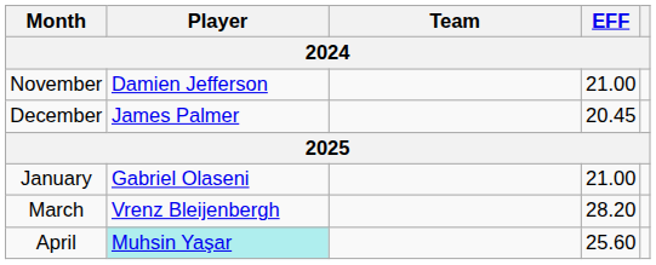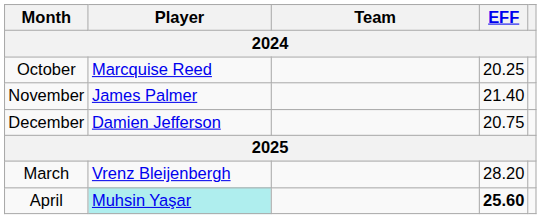 <table class="wikitable sortable" style="text-align:center;">
 <tr>
 <th>Month</th>
 <th width=170>Player</th>
 <th width=195>Team</th>
 <th><a href='#'>EFF</a></th>
 <th></th>
 </tr>
 <tr>
 <th colspan=5>2024</th>
 </tr>
 <tr>
+<td>October</td>
+<td align=left> <a href='#'>Marcquise Reed</a></td>
+<td align=left></td>
+<td>20.25</td>
+<td></td>
+</tr>
+<tr>
 <td>November</td>
-<td align=left> <a href='#'>Damien Jefferson</a></td>
+<td align=left> <a href='#'>James Palmer</a></td>
 <td align=left></td>
-<td>21.00</td>
+<td>21.40</td>
 <td></td>
 </tr>
 <tr>
 <td>December</td>
-<td align=left> <a href='#'>James Palmer</a></td>
+<td align=left> <a href='#'>Damien Jefferson</a></td>
 <td align=left></td>
-<td>20.45</td>
+<td>20.75</td>
 <td></td>
 </tr>
 <tr>
 <th colspan=5>2025</th>
-</tr>
-<tr>
-<td>January</td>
-<td align=left> <a href='#'>Gabriel Olaseni</a></td>
-<td align=left></td>
-<td>21.00</td>
-<td></td>
 </tr>
 <tr>
 <td>March</td>
 <td align=left> <a href='#'>Vrenz Bleijenbergh</a></td>
 <td align=left></td>
 <td>28.20</td>
 <td></td>
 </tr>
 <tr>
 <td>April</td>
 <td align=left style="background: paleturquoise;"> <a href='#'>Muhsin Yaşar</a></td>
 <td align=left></td>
-<td>25.60</td>
+<td><strong>25.60</strong></td>
 <td></td>
 </tr>
 </table>
